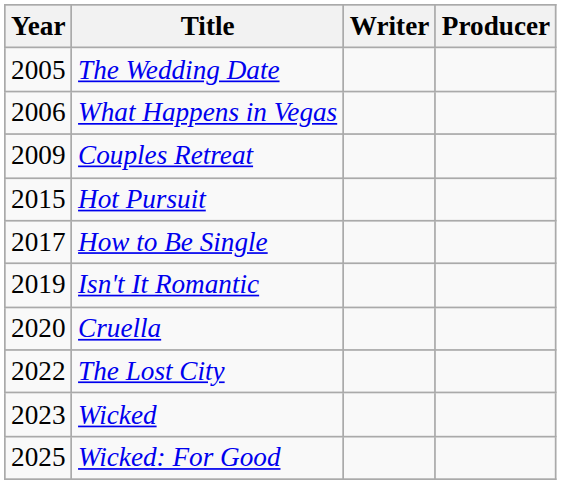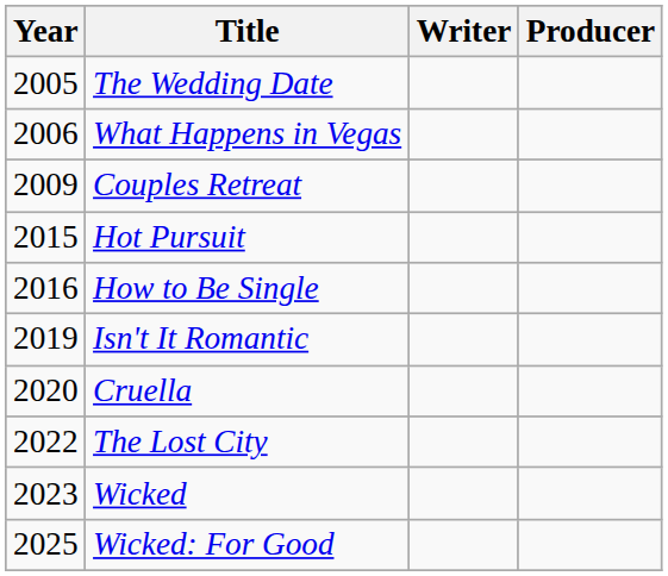 <table class="wikitable">
 <tr>
 <th>Year</th>
 <th>Title</th>
 <th>Writer</th>
 <th>Producer</th>
 </tr>
 <tr>
 <td>2005</td>
 <td><em><a href='#'>The Wedding Date</a></em></td>
 <td></td>
 <td></td>
 </tr>
 <tr>
 <td>2006</td>
 <td><em><a href='#'>What Happens in Vegas</a></em></td>
 <td></td>
 <td></td>
 </tr>
 <tr>
 <td>2009</td>
 <td><em><a href='#'>Couples Retreat</a></em></td>
 <td></td>
 <td></td>
 </tr>
 <tr>
 <td>2015</td>
 <td><em><a href='#'>Hot Pursuit</a></em></td>
 <td></td>
 <td></td>
 </tr>
 <tr>
-<td>2017</td>
+<td>2016</td>
 <td><em><a href='#'>How to Be Single</a></em></td>
 <td></td>
 <td></td>
 </tr>
 <tr>
 <td>2019</td>
 <td><em><a href='#'>Isn't It Romantic</a></em></td>
 <td></td>
 <td></td>
 </tr>
 <tr>
 <td>2020</td>
 <td><em><a href='#'>Cruella</a></em></td>
 <td></td>
 <td></td>
 </tr>
 <tr>
 <td>2022</td>
 <td><em><a href='#'>The Lost City</a></em></td>
 <td></td>
 <td></td>
 </tr>
 <tr>
 <td>2023</td>
 <td><em><a href='#'>Wicked</a></em></td>
 <td></td>
 <td></td>
 </tr>
 <tr>
 <td>2025</td>
 <td><em><a href='#'>Wicked: For Good</a></em></td>
 <td></td>
 <td></td>
 </tr>
 </table>
